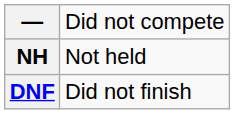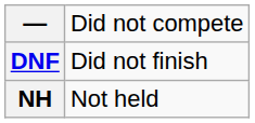 <table class="wikitable">
 <tr>
 <th scope="row">—</th>
 <td>Did not compete</td>
 </tr>
 <tr>
+<th scope="row"><a href='#'>DNF</a></th>
+<td>Did not finish</td>
+</tr>
+<tr>
 <th>NH</th>
 <td>Not held</td>
 </tr>
-<tr>
-<th scope="row"><a href='#'>DNF</a></th>
-<td>Did not finish</td>
-</tr>
 </table>
